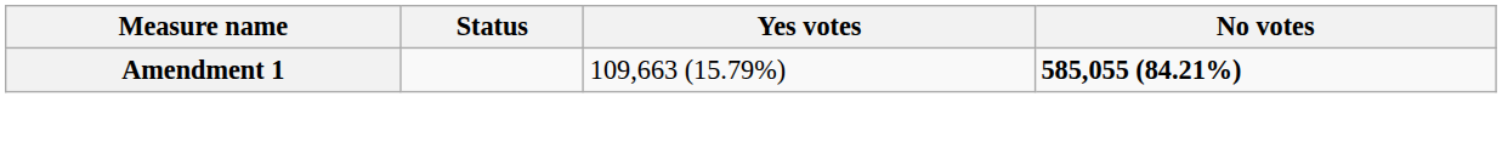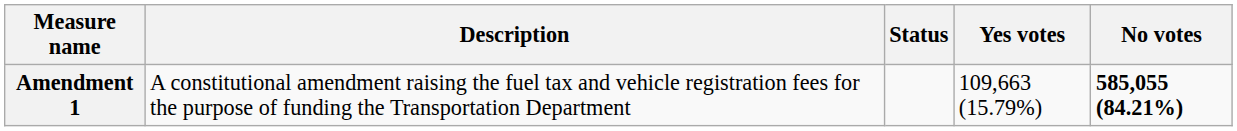 <table class="wikitable sortable plainrowheaders" style="width:100%">
 <tr>
 <th scope="col">Measure name</th>
+<th class="unsortable" scope="col">Description</th>
 <th scope="col">Status</th>
 <th scope="col">Yes votes</th>
 <th scope="col">No votes</th>
 </tr>
 <tr>
 <th scope="row">Amendment 1</th>
+<td>A constitutional amendment raising the fuel tax and vehicle registration fees for the purpose of funding the Transportation Department</td>
 <td></td>
 <td>109,663 (15.79%)</td>
 <td><strong>585,055 (84.21%)</strong></td>
 </tr>
 </table>
